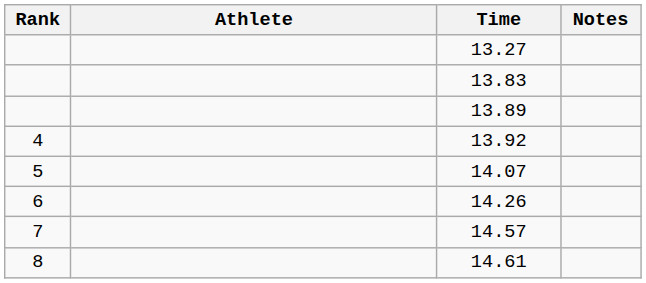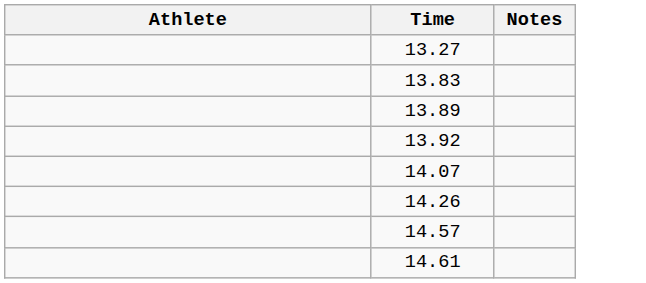 <table class="wikitable" style="text-align:center">
 <tr>
-<th width=40>Rank</th>
 <th width=250>Athlete</th>
 <th width=80>Time</th>
 <th width=50>Notes</th>
 </tr>
 <tr>
-<td></td>
 <td align=left></td>
 <td>13.27</td>
 <td></td>
 </tr>
 <tr>
-<td></td>
 <td align=left></td>
 <td>13.83</td>
 <td></td>
 </tr>
 <tr>
-<td></td>
 <td align=left></td>
 <td>13.89</td>
 <td></td>
 </tr>
 <tr>
-<td>4</td>
 <td align=left></td>
 <td>13.92</td>
 <td></td>
 </tr>
 <tr>
-<td>5</td>
 <td align=left></td>
 <td>14.07</td>
 <td></td>
 </tr>
 <tr>
-<td>6</td>
 <td align=left></td>
 <td>14.26</td>
 <td></td>
 </tr>
 <tr>
-<td>7</td>
 <td align=left></td>
 <td>14.57</td>
 <td></td>
 </tr>
 <tr>
-<td>8</td>
 <td align=left></td>
 <td>14.61</td>
 <td></td>
 </tr>
 </table>
